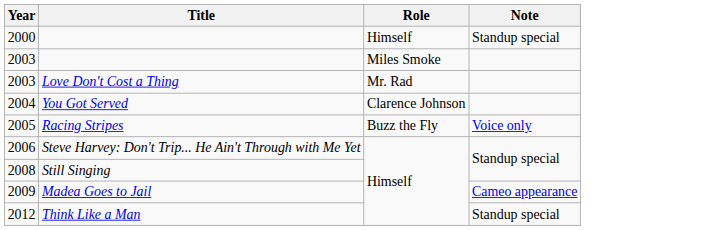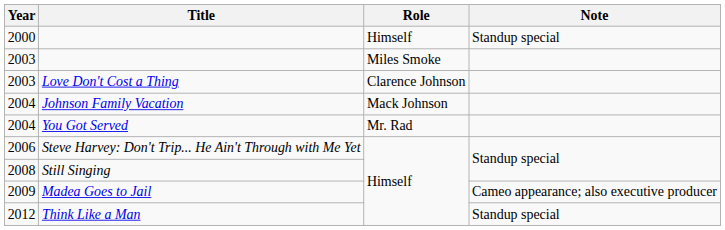 <table class = "wikitable sortable">
 <tr>
 <th>Year</th>
 <th>Title</th>
 <th>Role</th>
 <th class = "unsortable">Note</th>
 </tr>
 <tr>
 <td>2000</td>
 <td><em></em></td>
 <td>Himself</td>
 <td>Standup special</td>
 </tr>
 <tr>
 <td>2003</td>
 <td><em></em></td>
 <td>Miles Smoke</td>
 <td></td>
 </tr>
 <tr>
 <td>2003</td>
 <td><em><a href='#'>Love Don't Cost a Thing</a></em></td>
-<td>Mr. Rad</td>
+<td>Clarence Johnson</td>
+<td></td>
+</tr>
+<tr>
+<td>2004</td>
+<td><em><a href='#'>Johnson Family Vacation</a></em></td>
+<td>Mack Johnson</td>
 <td></td>
 </tr>
 <tr>
 <td>2004</td>
 <td><em><a href='#'>You Got Served</a></em></td>
-<td>Clarence Johnson</td>
+<td>Mr. Rad</td>
 <td></td>
-</tr>
-<tr>
-<td>2005</td>
-<td><em><a href='#'>Racing Stripes</a></em></td>
-<td>Buzz the Fly</td>
-<td><a href='#'>Voice only</a></td>
 </tr>
 <tr>
 <td>2006</td>
 <td><em>Steve Harvey: Don't Trip... He Ain't Through with Me Yet</em></td>
 <td rowspan="4">Himself</td>
 <td rowspan="2">Standup special</td>
 </tr>
 <tr>
 <td>2008</td>
 <td><em>Still Singing</em></td>
 </tr>
 <tr>
 <td>2009</td>
 <td><em><a href='#'>Madea Goes to Jail</a></em></td>
-<td><a href='#'>Cameo appearance</a></td>
+<td>Cameo appearance; also executive producer</td>
 </tr>
 <tr>
 <td>2012</td>
 <td><em><a href='#'>Think Like a Man</a></em></td>
 <td>Standup special</td>
 </tr>
 </table>
